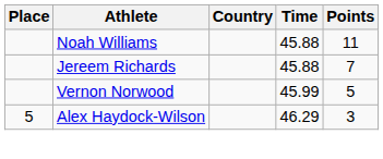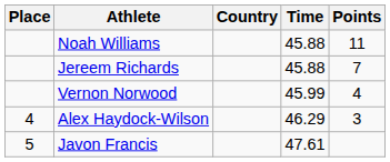 <table class="wikitable">
 <tr>
 <th>Place</th>
 <th>Athlete</th>
 <th>Country</th>
 <th>Time</th>
 <th>Points</th>
 </tr>
 <tr>
 <td align=center></td>
 <td><a href='#'>Noah Williams</a></td>
 <td></td>
 <td>45.88</td>
 <td align=center>11</td>
 </tr>
 <tr>
 <td align=center></td>
 <td><a href='#'>Jereem Richards</a></td>
 <td></td>
 <td>45.88</td>
 <td align=center>7</td>
 </tr>
 <tr>
 <td align=center></td>
 <td><a href='#'>Vernon Norwood</a></td>
 <td></td>
 <td>45.99</td>
-<td align=center>5</td>
+<td align=center>4</td>
 </tr>
 <tr>
-<td align=center>5</td>
+<td align=center>4</td>
 <td><a href='#'>Alex Haydock-Wilson</a></td>
 <td></td>
 <td>46.29</td>
 <td align=center>3</td>
 </tr>
+<tr>
+<td align=center>5</td>
+<td><a href='#'>Javon Francis</a></td>
+<td></td>
+<td>47.61</td>
+<td align=center></td>
+</tr>
 </table>
